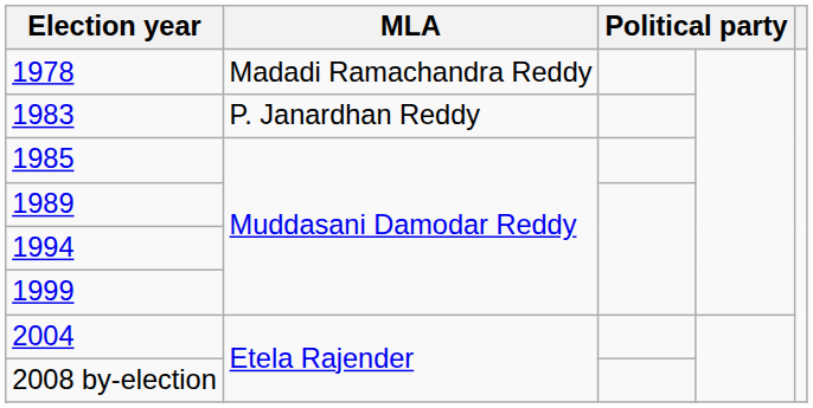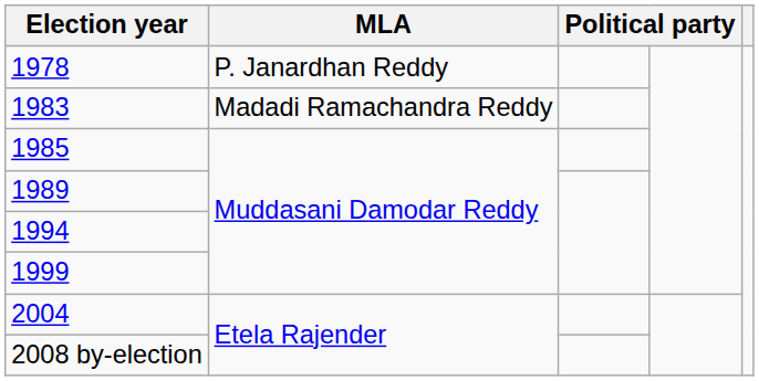 <table class="wikitable sortable">
 <tr>
 <th>Election year</th>
 <th>MLA</th>
 <th colspan="2">Political party</th>
 <th scope="col" class="unsortable"></th>
 </tr>
 <tr>
 <td><a href='#'>1978</a></td>
-<td>Madadi Ramachandra Reddy</td>
+<td>P. Janardhan Reddy</td>
 <td></td>
 <td rowspan="6"></td>
 </tr>
 <tr>
 <td><a href='#'>1983</a></td>
-<td>P. Janardhan Reddy</td>
+<td>Madadi Ramachandra Reddy</td>
 <td></td>
 </tr>
 <tr>
 <td><a href='#'>1985</a></td>
 <td rowspan="4"><a href='#'>Muddasani Damodar Reddy</a></td>
 <td></td>
 </tr>
 <tr>
 <td><a href='#'>1989</a></td>
 </tr>
 <tr>
 <td><a href='#'>1994</a></td>
 </tr>
 <tr>
 <td><a href='#'>1999</a></td>
 </tr>
 <tr>
 <td><a href='#'>2004</a></td>
 <td rowspan="2"><a href='#'>Etela Rajender</a></td>
 <td></td>
 <td rowspan="2"></td>
 </tr>
 <tr>
 <td>2008 by-election</td>
 </tr>
 </table>
